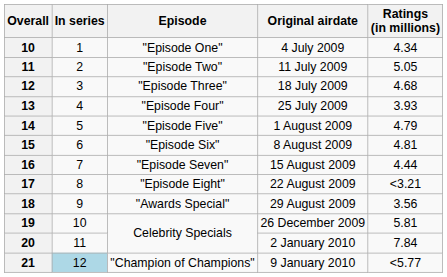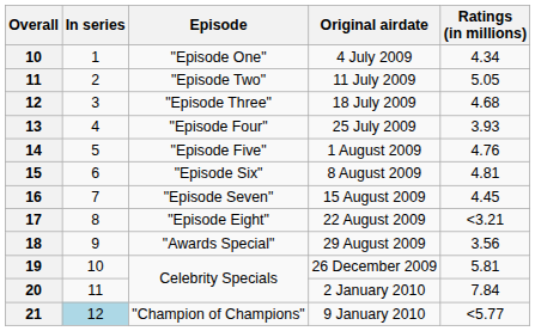 <table class="wikitable sortable" style="text-align: center;">
 <tr>
 <th>Overall</th>
 <th>In series</th>
 <th>Episode</th>
 <th>Original airdate</th>
 <th>Ratings<br>(in millions)</th>
 </tr>
 <tr>
 <th>10</th>
 <td>1</td>
 <td>"Episode One"</td>
 <td>4 July 2009</td>
 <td>4.34</td>
 </tr>
 <tr>
 <th>11</th>
 <td>2</td>
 <td>"Episode Two"</td>
 <td>11 July 2009</td>
 <td>5.05</td>
 </tr>
 <tr>
 <th>12</th>
 <td>3</td>
 <td>"Episode Three"</td>
 <td>18 July 2009</td>
 <td>4.68</td>
 </tr>
 <tr>
 <th>13</th>
 <td>4</td>
 <td>"Episode Four"</td>
 <td>25 July 2009</td>
 <td>3.93</td>
 </tr>
 <tr>
 <th>14</th>
 <td>5</td>
 <td>"Episode Five"</td>
 <td>1 August 2009</td>
-<td>4.79</td>
+<td>4.76</td>
 </tr>
 <tr>
 <th>15</th>
 <td>6</td>
 <td>"Episode Six"</td>
 <td>8 August 2009</td>
 <td>4.81</td>
 </tr>
 <tr>
 <th>16</th>
 <td>7</td>
 <td>"Episode Seven"</td>
 <td>15 August 2009</td>
-<td>4.44</td>
+<td>4.45</td>
 </tr>
 <tr>
 <th>17</th>
 <td>8</td>
 <td>"Episode Eight"</td>
 <td>22 August 2009</td>
 <td><3.21</td>
 </tr>
 <tr>
 <th>18</th>
 <td>9</td>
 <td>"Awards Special"</td>
 <td>29 August 2009</td>
 <td>3.56</td>
 </tr>
 <tr>
 <th>19</th>
 <td>10</td>
 <td rowspan="2">Celebrity Specials</td>
 <td>26 December 2009</td>
 <td>5.81</td>
 </tr>
 <tr>
 <th>20</th>
 <td>11</td>
 <td>2 January 2010</td>
 <td>7.84</td>
 </tr>
 <tr>
 <th>21</th>
 <td style="background: lightblue;">12</td>
 <td>"Champion of Champions"</td>
 <td>9 January 2010</td>
 <td><5.77</td>
 </tr>
 </table>
